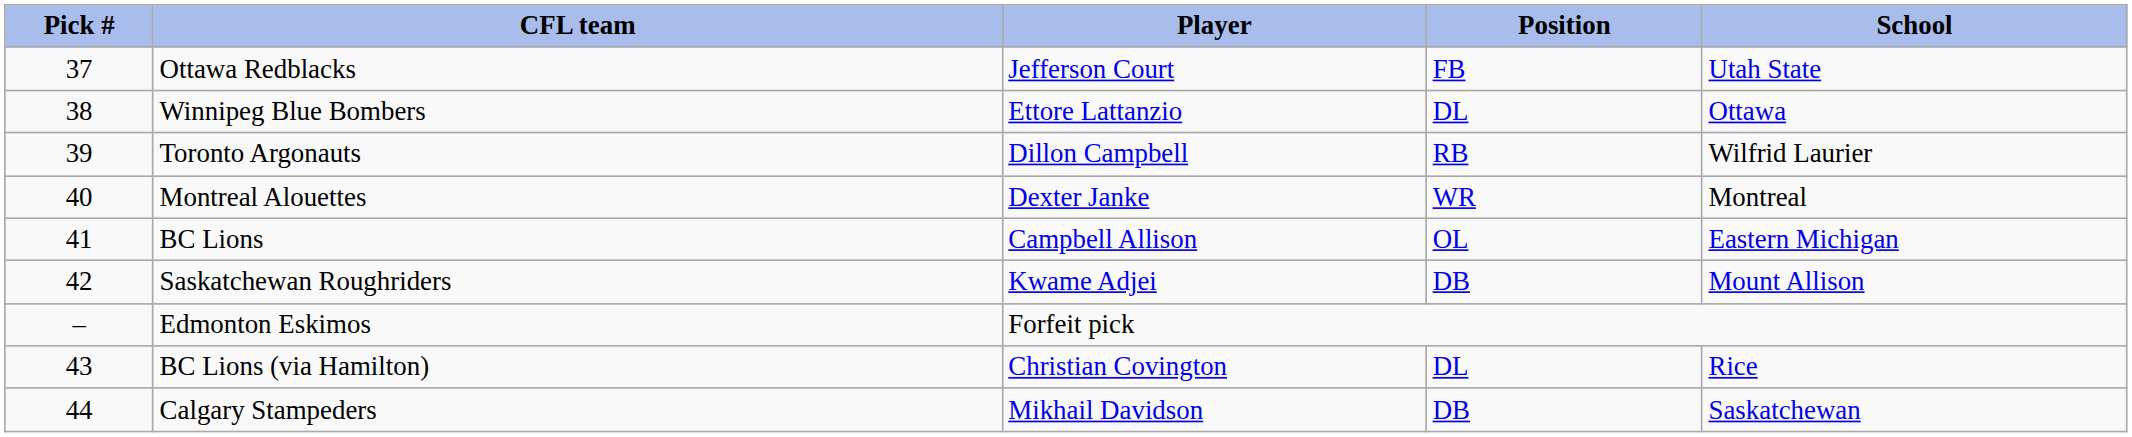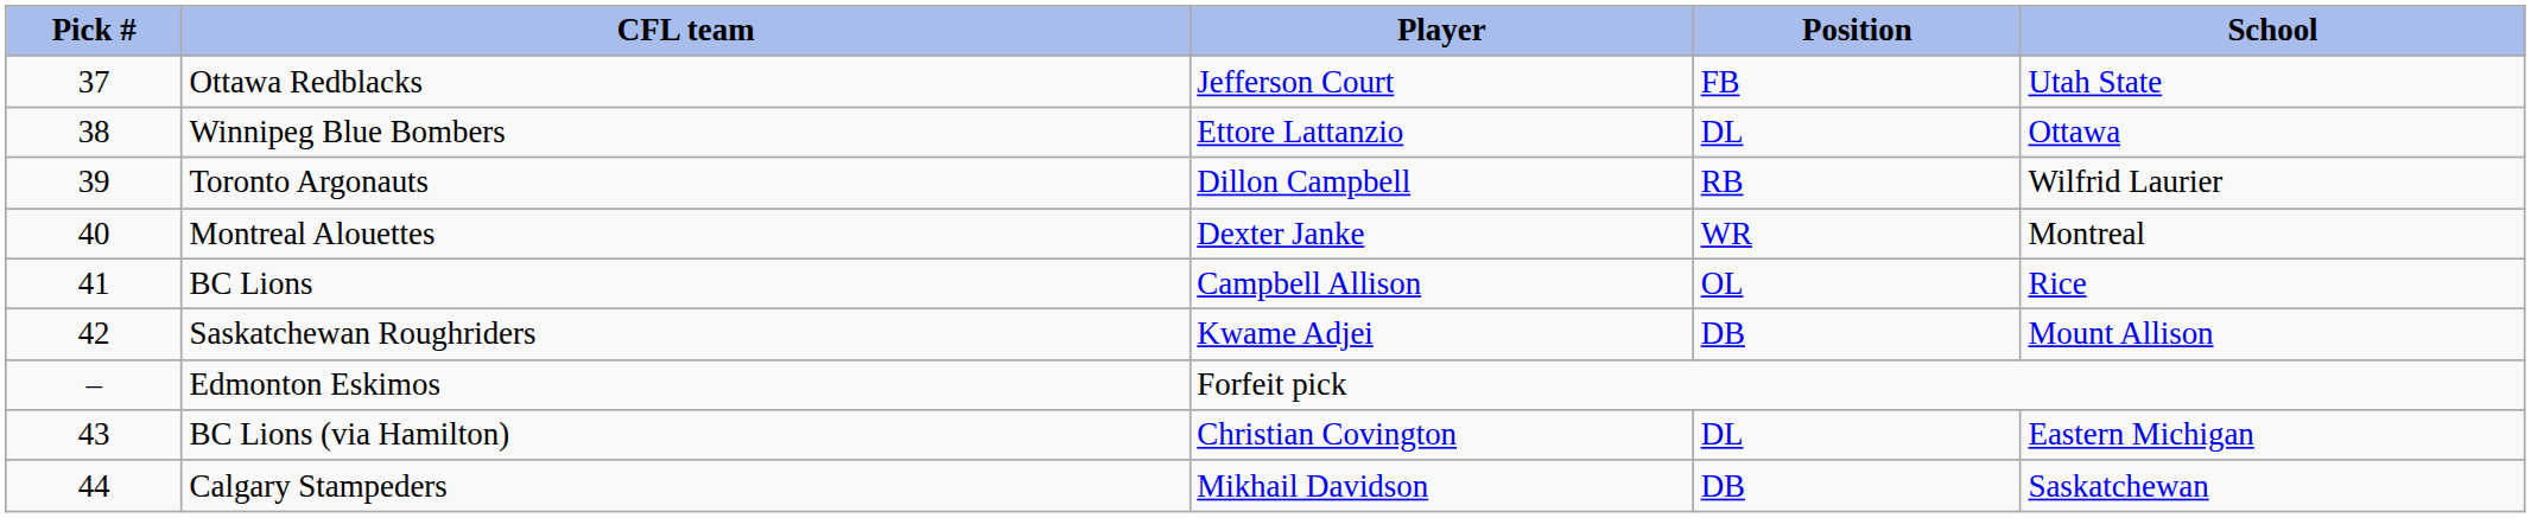 <table class="wikitable" style="width: 100%">
 <tr>
 <th style="background:#A8BDEC;" width=7%>Pick #</th>
 <th width=40% style="background:#A8BDEC;">CFL team</th>
 <th width=20% style="background:#A8BDEC;">Player</th>
 <th width=13% style="background:#A8BDEC;">Position</th>
 <th width=20% style="background:#A8BDEC;">School</th>
 </tr>
 <tr>
 <td align=center>37</td>
 <td>Ottawa Redblacks</td>
 <td><a href='#'>Jefferson Court</a></td>
 <td><a href='#'>FB</a></td>
 <td><a href='#'>Utah State</a></td>
 </tr>
 <tr>
 <td align=center>38</td>
 <td>Winnipeg Blue Bombers</td>
 <td><a href='#'>Ettore Lattanzio</a></td>
 <td><a href='#'>DL</a></td>
 <td><a href='#'>Ottawa</a></td>
 </tr>
 <tr>
 <td align=center>39</td>
 <td>Toronto Argonauts</td>
 <td><a href='#'>Dillon Campbell</a></td>
 <td><a href='#'>RB</a></td>
 <td>Wilfrid Laurier</td>
 </tr>
 <tr>
 <td align=center>40</td>
 <td>Montreal Alouettes</td>
 <td><a href='#'>Dexter Janke</a></td>
 <td><a href='#'>WR</a></td>
 <td>Montreal</td>
 </tr>
 <tr>
 <td align=center>41</td>
 <td>BC Lions</td>
 <td><a href='#'>Campbell Allison</a></td>
 <td><a href='#'>OL</a></td>
-<td><a href='#'>Eastern Michigan</a></td>
+<td><a href='#'>Rice</a></td>
 </tr>
 <tr>
 <td align=center>42</td>
 <td>Saskatchewan Roughriders</td>
 <td><a href='#'>Kwame Adjei</a></td>
 <td><a href='#'>DB</a></td>
 <td><a href='#'>Mount Allison</a></td>
 </tr>
 <tr>
 <td align=center>–</td>
 <td>Edmonton Eskimos</td>
 <td colspan="3">Forfeit pick</td>
 </tr>
 <tr>
 <td align=center>43</td>
 <td>BC Lions (via Hamilton)</td>
 <td><a href='#'>Christian Covington</a></td>
 <td><a href='#'>DL</a></td>
-<td><a href='#'>Rice</a></td>
+<td><a href='#'>Eastern Michigan</a></td>
 </tr>
 <tr>
 <td align=center>44</td>
 <td>Calgary Stampeders</td>
 <td><a href='#'>Mikhail Davidson</a></td>
 <td><a href='#'>DB</a></td>
 <td><a href='#'>Saskatchewan</a></td>
 </tr>
 </table>
